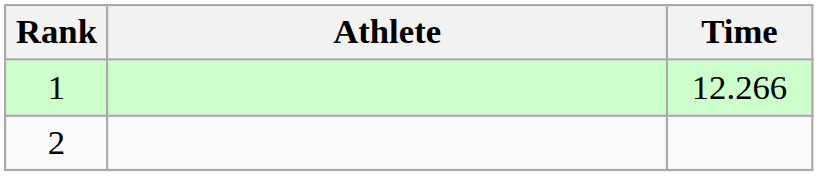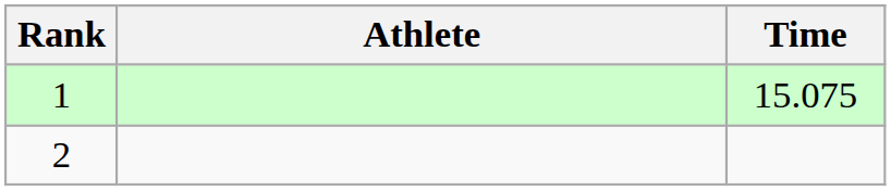 <table class=wikitable style="text-align:center">
 <tr>
 <th width=40>Rank</th>
 <th width=250>Athlete</th>
 <th width=60>Time</th>
 </tr>
 <tr bgcolor="ccffcc">
 <td>1</td>
 <td align=left></td>
-<td>12.266</td>
+<td>15.075</td>
 </tr>
 <tr>
 <td>2</td>
 <td align=left></td>
 <td></td>
 </tr>
 </table>
